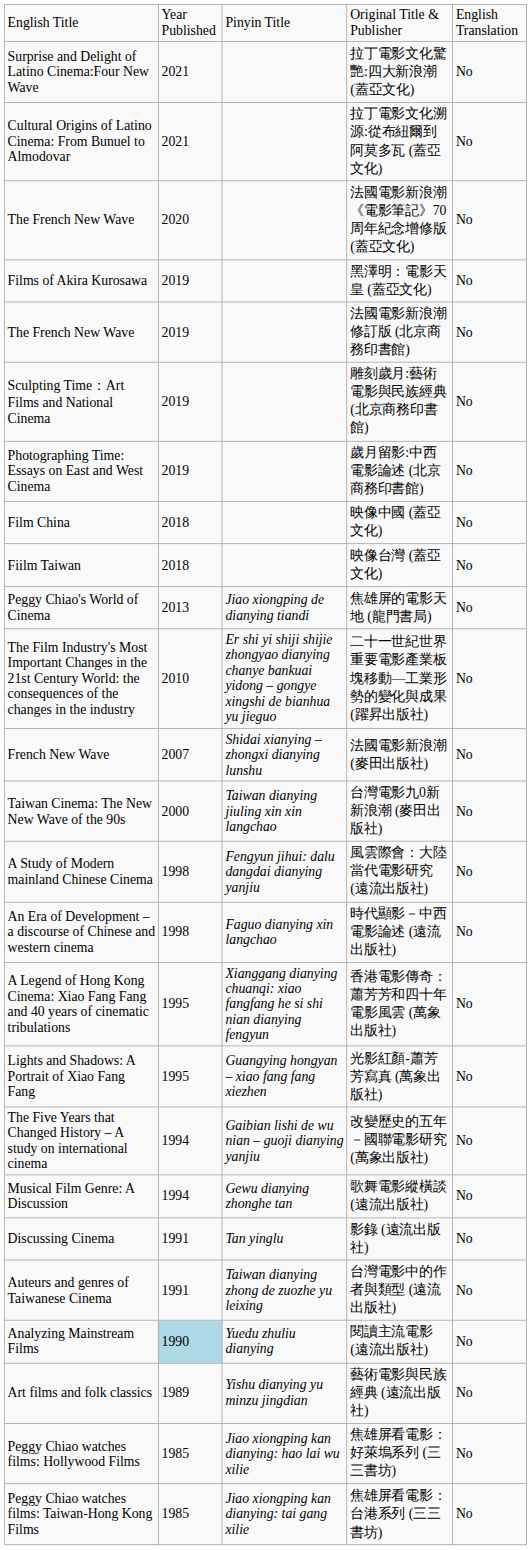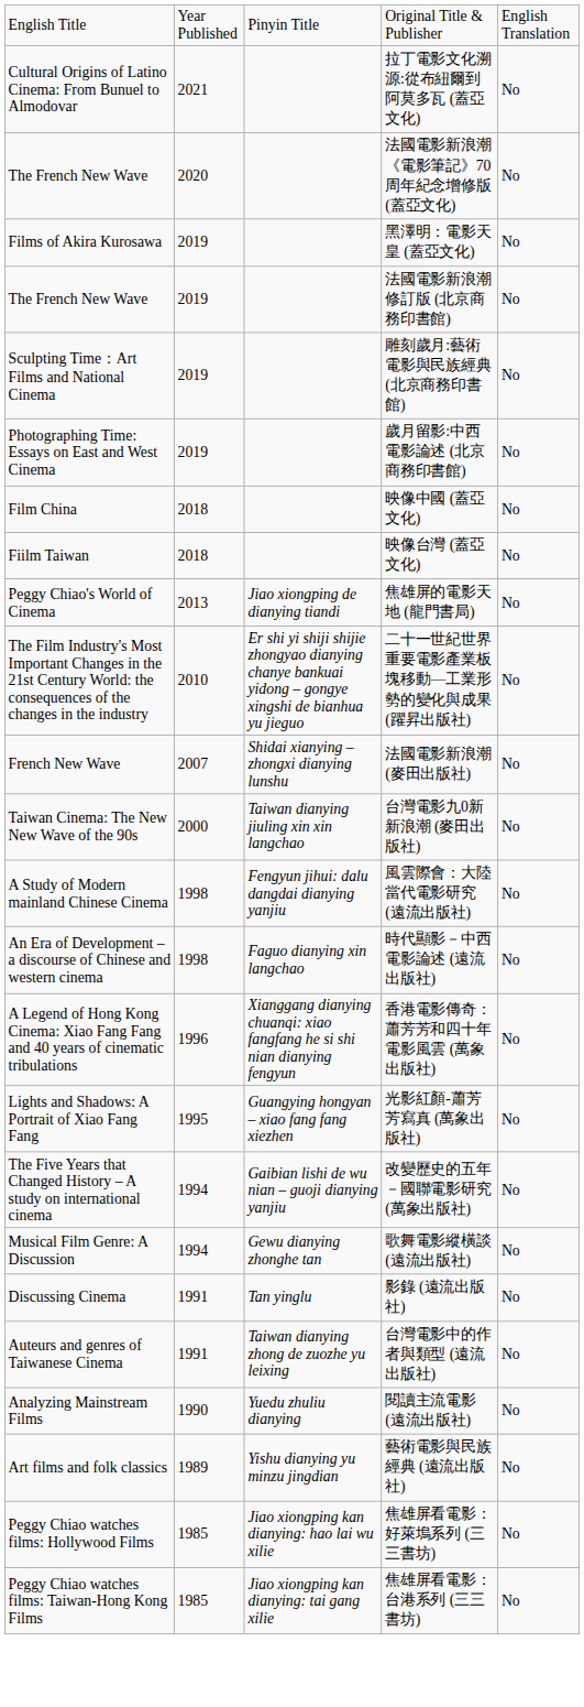 <table class="wikitable">
 <tr>
 <td>English Title</td>
 <td>Year Published</td>
 <td>Pinyin Title</td>
 <td>Original Title & Publisher</td>
 <td>English Translation</td>
-</tr>
-<tr>
-<td>Surprise and Delight of Latino Cinema:Four New Wave</td>
-<td>2021</td>
-<td></td>
-<td>拉丁電影文化驚艷:四大新浪潮 (蓋亞文化)</td>
-<td>No</td>
 </tr>
 <tr>
 <td>Cultural Origins of Latino Cinema: From Bunuel to Almodovar</td>
 <td>2021</td>
 <td></td>
 <td>拉丁電影文化溯源:從布紐爾到阿莫多瓦 (蓋亞文化)</td>
 <td>No</td>
 </tr>
 <tr>
 <td>The French New Wave</td>
 <td>2020</td>
 <td></td>
 <td>法國電影新浪潮《電影筆記》70周年紀念增修版 (蓋亞文化)</td>
 <td>No</td>
 </tr>
 <tr>
 <td>Films of Akira Kurosawa</td>
 <td>2019</td>
 <td></td>
 <td>黑澤明：電影天皇 (蓋亞文化)</td>
 <td>No</td>
 </tr>
 <tr>
 <td>The French New Wave</td>
 <td>2019</td>
 <td></td>
 <td>法國電影新浪潮修訂版 (北京商務印書館)</td>
 <td>No</td>
 </tr>
 <tr>
 <td>Sculpting Time：Art Films and National Cinema</td>
 <td>2019</td>
 <td></td>
 <td>雕刻歲月:藝術電影與民族經典 (北京商務印書館)</td>
 <td>No</td>
 </tr>
 <tr>
 <td>Photographing Time: Essays on East and West Cinema</td>
 <td>2019</td>
 <td></td>
 <td>歲月留影:中西電影論述 (北京商務印書館)</td>
 <td>No</td>
 </tr>
 <tr>
 <td>Film China</td>
 <td>2018</td>
 <td></td>
 <td>映像中國 (蓋亞文化)</td>
 <td>No</td>
 </tr>
 <tr>
 <td>Fiilm Taiwan</td>
 <td>2018</td>
 <td></td>
 <td>映像台灣 (蓋亞文化)</td>
 <td>No</td>
 </tr>
 <tr>
 <td>Peggy Chiao's World of Cinema</td>
 <td>2013</td>
 <td><em>Jiao xiongping de dianying tiandi</em></td>
 <td>焦雄屏的電影天地 (龍門書局)</td>
 <td>No</td>
 </tr>
 <tr>
 <td>The Film Industry's Most Important Changes in the 21st Century World: the consequences of the changes in the industry</td>
 <td>2010</td>
 <td><em>Er shi yi shiji shijie zhongyao dianying chanye bankuai yidong – gongye xingshi de bianhua yu jieguo</em></td>
 <td>二十一世紀世界重要電影產業板塊移動—工業形勢的變化與成果 (躍昇出版社)</td>
 <td>No</td>
 </tr>
 <tr>
 <td>French New Wave</td>
 <td>2007</td>
 <td><em>Shidai xianying – zhongxi dianying lunshu</em></td>
 <td>法國電影新浪潮 (麥田出版社)</td>
 <td>No</td>
 </tr>
 <tr>
 <td>Taiwan Cinema: The New New Wave of the 90s</td>
 <td>2000</td>
 <td><em>Taiwan dianying jiuling xin xin langchao</em></td>
 <td>台灣電影九0新新浪潮 (麥田出版社)</td>
 <td>No</td>
 </tr>
 <tr>
 <td>A Study of Modern mainland Chinese Cinema</td>
 <td>1998</td>
 <td><em>Fengyun jihui: dalu dangdai dianying yanjiu</em></td>
 <td>風雲際會：大陸當代電影研究 (遠流出版社)</td>
 <td>No</td>
 </tr>
 <tr>
 <td>An Era of Development – a discourse of Chinese and western cinema</td>
 <td>1998</td>
 <td><em>Faguo dianying xin langchao</em></td>
 <td>時代顯影－中西電影論述 (遠流出版社)</td>
 <td>No</td>
 </tr>
 <tr>
 <td>A Legend of Hong Kong Cinema: Xiao Fang Fang and 40 years of cinematic tribulations</td>
-<td>1995</td>
+<td>1996</td>
 <td><em>Xianggang dianying chuanqi: xiao fangfang he si shi nian dianying fengyun</em></td>
 <td>香港電影傳奇：蕭芳芳和四十年電影風雲 (萬象出版社)</td>
 <td>No</td>
 </tr>
 <tr>
 <td>Lights and Shadows: A Portrait of Xiao Fang Fang</td>
 <td>1995</td>
 <td><em>Guangying hongyan – xiao fang fang xiezhen</em></td>
 <td>光影紅顏-蕭芳芳寫真 (萬象出版社)</td>
 <td>No</td>
 </tr>
 <tr>
 <td>The Five Years that Changed History – A study on international cinema</td>
 <td>1994</td>
 <td><em>Gaibian lishi de wu nian – guoji dianying yanjiu</em></td>
 <td>改變歷史的五年－國聯電影研究 (萬象出版社)</td>
 <td>No</td>
 </tr>
 <tr>
 <td>Musical Film Genre: A Discussion</td>
 <td>1994</td>
 <td><em>Gewu dianying zhonghe tan</em></td>
 <td>歌舞電影縱橫談 (遠流出版社)</td>
 <td>No</td>
 </tr>
 <tr>
 <td>Discussing Cinema</td>
 <td>1991</td>
 <td><em>Tan yinglu</em></td>
 <td>影錄 (遠流出版社)</td>
 <td>No</td>
 </tr>
 <tr>
 <td>Auteurs and genres of Taiwanese Cinema</td>
 <td>1991</td>
 <td><em>Taiwan dianying zhong de zuozhe yu leixing</em></td>
 <td>台灣電影中的作者與類型 (遠流出版社)</td>
 <td>No</td>
 </tr>
 <tr>
 <td>Analyzing Mainstream Films</td>
-<td style="background: lightblue;">1990</td>
+<td>1990</td>
 <td><em>Yuedu zhuliu dianying</em></td>
 <td>閱讀主流電影 (遠流出版社)</td>
 <td>No</td>
 </tr>
 <tr>
 <td>Art films and folk classics</td>
 <td>1989</td>
 <td><em>Yishu dianying yu minzu jingdian</em></td>
 <td>藝術電影與民族經典 (遠流出版社)</td>
 <td>No</td>
 </tr>
 <tr>
 <td>Peggy Chiao watches films: Hollywood Films</td>
 <td>1985</td>
 <td><em>Jiao xiongping kan dianying: hao lai wu xilie</em></td>
 <td>焦雄屏看電影：好萊塢系列 (三三書坊)</td>
 <td>No</td>
 </tr>
 <tr>
 <td>Peggy Chiao watches films: Taiwan-Hong Kong Films</td>
 <td>1985</td>
 <td><em>Jiao xiongping kan dianying: tai gang xilie</em></td>
 <td>焦雄屏看電影：台港系列 (三三書坊)</td>
 <td>No</td>
 </tr>
 </table>
